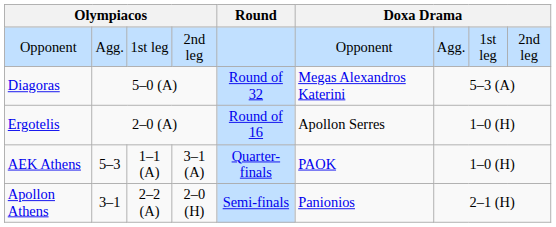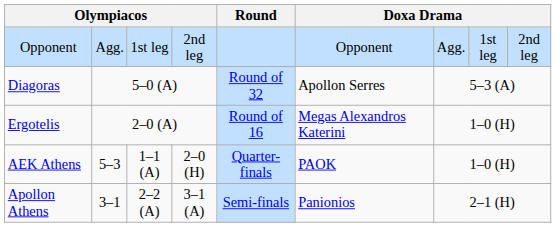 <table class="wikitable" style="text-align:center">
 <tr>
 <th colspan="4">Olympiacos</th>
 <th>Round</th>
 <th colspan="4">Doxa Drama</th>
 </tr>
 <tr style="background:#C1E0FF">
 <td>Opponent</td>
 <td>Agg.</td>
 <td>1st leg</td>
 <td>2nd leg</td>
 <td></td>
 <td>Opponent</td>
 <td>Agg.</td>
 <td>1st leg</td>
 <td>2nd leg</td>
 </tr>
 <tr>
 <td style="text-align:left"><a href='#'>Diagoras</a></td>
 <td colspan=3>5–0 (A)</td>
 <td style="background:#C1E0FF"><a href='#'>Round of 32</a></td>
-<td style="text-align:left"><a href='#'>Megas Alexandros Katerini</a></td>
+<td style="text-align:left">Apollon Serres</td>
 <td colspan=3>5–3 (A)</td>
 </tr>
 <tr>
 <td style="text-align:left"><a href='#'>Ergotelis</a></td>
 <td colspan=3>2–0 (A)</td>
 <td style="background:#C1E0FF"><a href='#'>Round of 16</a></td>
-<td style="text-align:left">Apollon Serres</td>
+<td style="text-align:left"><a href='#'>Megas Alexandros Katerini</a></td>
 <td colspan=3>1–0 (H)</td>
 </tr>
 <tr>
 <td style="text-align:left"><a href='#'>AEK Athens</a></td>
 <td>5–3</td>
 <td>1–1  (A)</td>
-<td>3–1 (A)</td>
+<td>2–0 (H)</td>
 <td style="background:#C1E0FF"><a href='#'>Quarter-finals</a></td>
 <td style="text-align:left"><a href='#'>PAOK</a></td>
 <td colspan=3>1–0 (H)</td>
 </tr>
 <tr>
 <td style="text-align:left"><a href='#'>Apollon Athens</a></td>
 <td>3–1</td>
 <td>2–2  (A)</td>
-<td>2–0 (H)</td>
+<td>3–1 (A)</td>
 <td style="background:#C1E0FF"><a href='#'>Semi-finals</a></td>
 <td style="text-align:left"><a href='#'>Panionios</a></td>
 <td colspan=3>2–1 (H)</td>
 </tr>
 </table>
